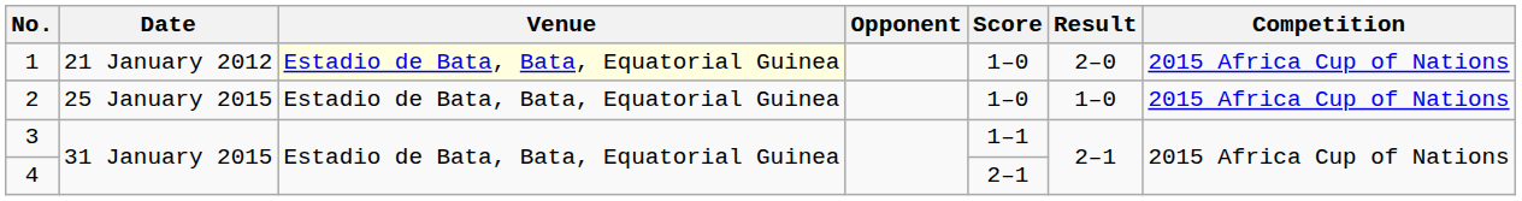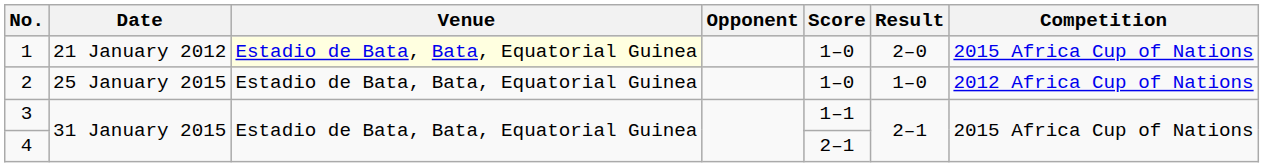 <table class="wikitable sortable">
 <tr>
 <th scope="col">No.</th>
 <th scope="col">Date</th>
 <th scope="col">Venue</th>
 <th scope="col">Opponent</th>
 <th scope="col">Score</th>
 <th scope="col">Result</th>
 <th scope="col">Competition</th>
 </tr>
 <tr>
 <td align="center">1</td>
 <td>21 January 2012</td>
 <td style="background: lightyellow;"><a href='#'>Estadio de Bata</a>, <a href='#'>Bata</a>, Equatorial Guinea</td>
 <td></td>
 <td align="center">1–0</td>
 <td align="center">2–0</td>
 <td><a href='#'>2015 Africa Cup of Nations</a></td>
 </tr>
 <tr>
 <td align="center">2</td>
 <td>25 January 2015</td>
 <td>Estadio de Bata, Bata, Equatorial Guinea</td>
 <td></td>
 <td align="center">1–0</td>
 <td align="center">1–0</td>
-<td><a href='#'>2015 Africa Cup of Nations</a></td>
+<td><a href='#'>2012 Africa Cup of Nations</a></td>
 </tr>
 <tr>
 <td align="center">3</td>
 <td rowspan="2">31 January 2015</td>
 <td rowspan="2">Estadio de Bata, Bata, Equatorial Guinea</td>
 <td rowspan="2"></td>
 <td align="center">1–1</td>
 <td rowspan="2" style="text-align:center">2–1</td>
 <td rowspan="2">2015 Africa Cup of Nations</td>
 </tr>
 <tr>
 <td align="center">4</td>
 <td align="center">2–1</td>
 </tr>
 </table>
